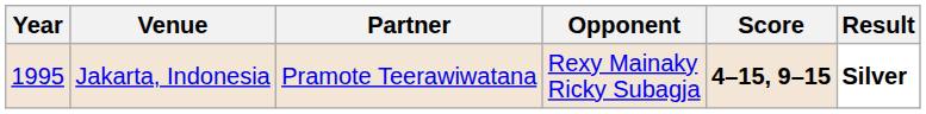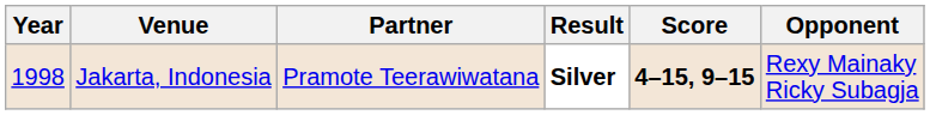 <table class="sortable wikitable" style="font-size: 90%;">
 <tr>
 <th>Year</th>
 <th>Venue</th>
 <th>Partner</th>
+<th>Result</th>
+<th>Score</th>
 <th>Opponent</th>
-<th>Score</th>
-<th>Result</th>
 </tr>
 <tr style="background:#F3E6D7">
-<td align="center"><a href='#'>1995</a></td>
+<td align="center"><a href='#'>1998</a></td>
 <td align="left"><a href='#'>Jakarta, Indonesia</a></td>
 <td align="left"> <a href='#'>Pramote Teerawiwatana</a></td>
+<td style="text-align:left; background:white"> <strong>Silver</strong></td>
+<td align="left"><strong>4–15, 9–15</strong></td>
 <td align="left"> <a href='#'>Rexy Mainaky</a> <br>  <a href='#'>Ricky Subagja</a></td>
-<td align="left"><strong>4–15, 9–15</strong></td>
-<td style="text-align:left; background:white"> <strong>Silver</strong></td>
 </tr>
 </table>
